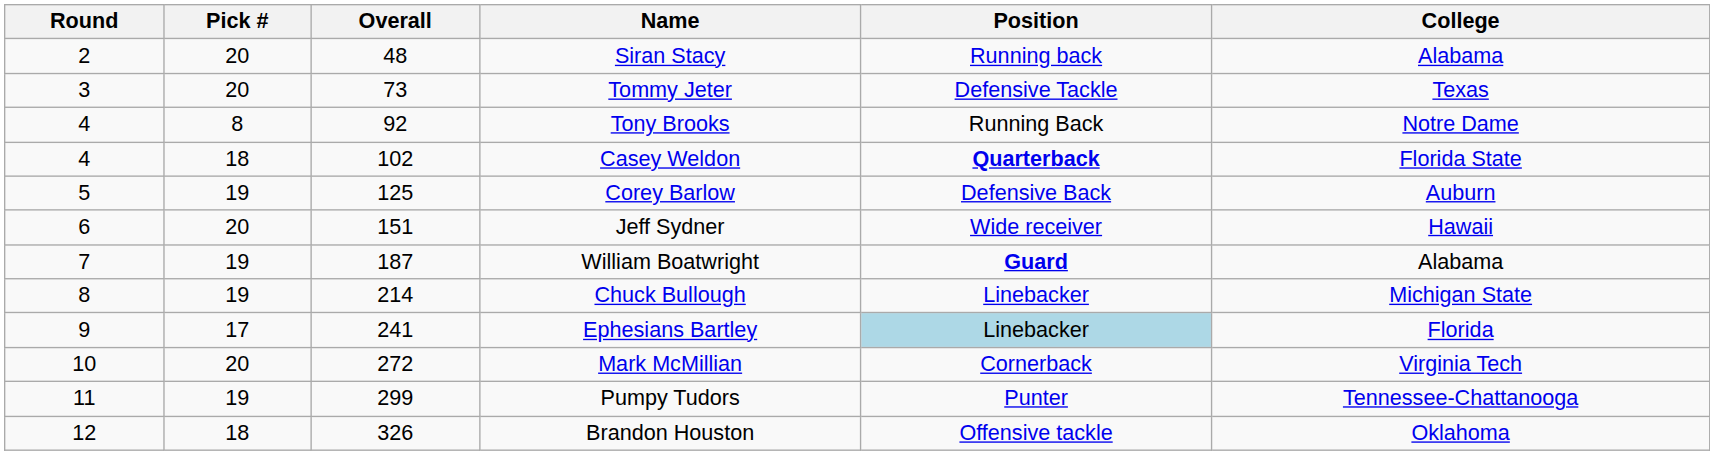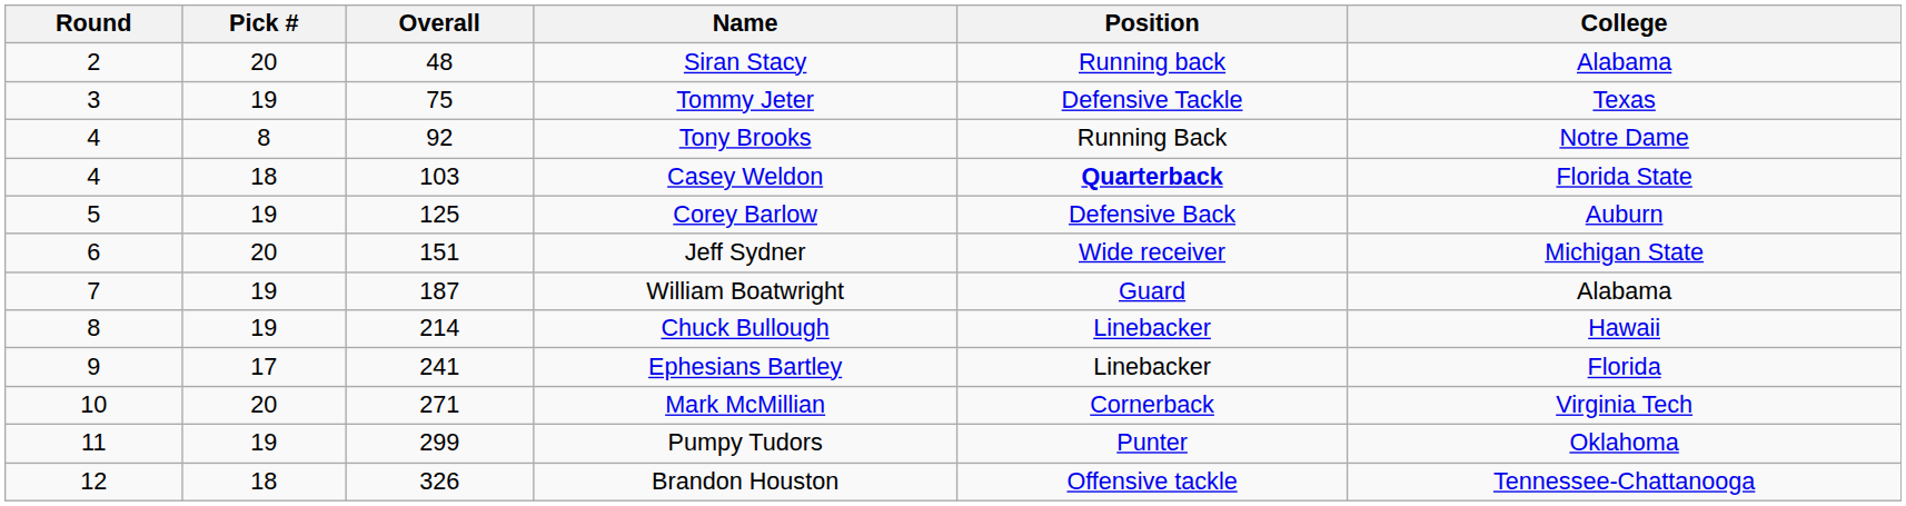 <table class="wikitable sortable sortable" style="width: 100%; text-align:center">
 <tr>
 <th>Round</th>
 <th>Pick #</th>
 <th>Overall</th>
 <th>Name</th>
 <th>Position</th>
 <th>College</th>
 </tr>
 <tr>
 <td>2</td>
 <td>20</td>
 <td>48</td>
 <td><a href='#'>Siran Stacy</a></td>
 <td><a href='#'>Running back</a></td>
 <td><a href='#'>Alabama</a></td>
 </tr>
 <tr>
 <td>3</td>
-<td>20</td>
-<td>73</td>
+<td>19</td>
+<td>75</td>
 <td><a href='#'>Tommy Jeter</a></td>
 <td><a href='#'>Defensive Tackle</a></td>
 <td><a href='#'>Texas</a></td>
 </tr>
 <tr>
 <td>4</td>
 <td>8</td>
 <td>92</td>
 <td><a href='#'>Tony Brooks</a></td>
 <td>Running Back</td>
 <td><a href='#'>Notre Dame</a></td>
 </tr>
 <tr>
 <td>4</td>
 <td>18</td>
-<td>102</td>
+<td>103</td>
 <td><a href='#'>Casey Weldon</a></td>
 <td><strong><a href='#'>Quarterback</a></strong></td>
 <td><a href='#'>Florida State</a></td>
 </tr>
 <tr>
 <td>5</td>
 <td>19</td>
 <td>125</td>
 <td><a href='#'>Corey Barlow</a></td>
 <td><a href='#'>Defensive Back</a></td>
 <td><a href='#'>Auburn</a></td>
 </tr>
 <tr>
 <td>6</td>
 <td>20</td>
 <td>151</td>
 <td>Jeff Sydner</td>
 <td><a href='#'>Wide receiver</a></td>
-<td><a href='#'>Hawaii</a></td>
+<td><a href='#'>Michigan State</a></td>
 </tr>
 <tr>
 <td>7</td>
 <td>19</td>
 <td>187</td>
 <td>William Boatwright</td>
-<td><strong><a href='#'>Guard</a></strong></td>
+<td><a href='#'>Guard</a></td>
 <td>Alabama</td>
 </tr>
 <tr>
 <td>8</td>
 <td>19</td>
 <td>214</td>
 <td><a href='#'>Chuck Bullough</a></td>
 <td><a href='#'>Linebacker</a></td>
-<td><a href='#'>Michigan State</a></td>
+<td><a href='#'>Hawaii</a></td>
 </tr>
 <tr>
 <td>9</td>
 <td>17</td>
 <td>241</td>
 <td><a href='#'>Ephesians Bartley</a></td>
-<td style="background: lightblue;">Linebacker</td>
+<td>Linebacker</td>
 <td><a href='#'>Florida</a></td>
 </tr>
 <tr>
 <td>10</td>
 <td>20</td>
-<td>272</td>
+<td>271</td>
 <td><a href='#'>Mark McMillian</a></td>
 <td><a href='#'>Cornerback</a></td>
 <td><a href='#'>Virginia Tech</a></td>
 </tr>
 <tr>
 <td>11</td>
 <td>19</td>
 <td>299</td>
 <td>Pumpy Tudors</td>
 <td><a href='#'>Punter</a></td>
-<td><a href='#'>Tennessee-Chattanooga</a></td>
+<td><a href='#'>Oklahoma</a></td>
 </tr>
 <tr>
 <td>12</td>
 <td>18</td>
 <td>326</td>
 <td>Brandon Houston</td>
 <td><a href='#'>Offensive tackle</a></td>
-<td><a href='#'>Oklahoma</a></td>
+<td><a href='#'>Tennessee-Chattanooga</a></td>
 </tr>
 </table>
